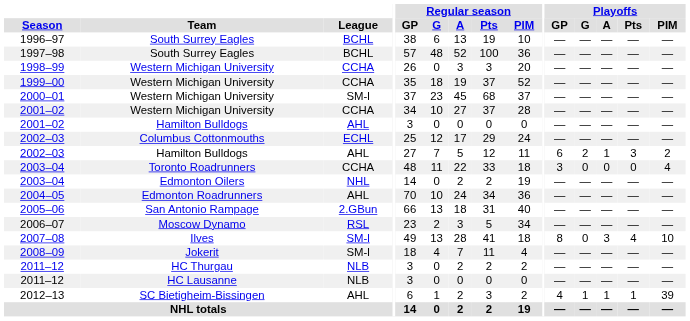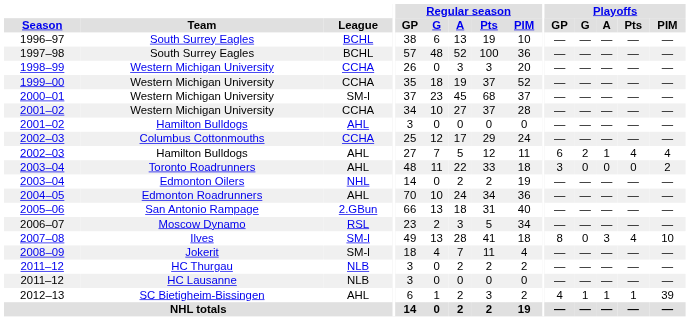 <table border="0" cellpadding="1" cellspacing="0" style="text-align:center; width:60em">
 <tr bgcolor="#e0e0e0">
 <th colspan="3" bgcolor="#ffffff"></th>
 <th rowspan="99" bgcolor="#ffffff"></th>
 <th colspan="5"><a href='#'>Regular season</a></th>
 <th rowspan="99" bgcolor="#ffffff"></th>
 <th colspan="5"><a href='#'>Playoffs</a></th>
 </tr>
 <tr bgcolor="#e0e0e0">
 <th><a href='#'>Season</a></th>
 <th>Team</th>
 <th>League</th>
 <th>GP</th>
 <th><a href='#'>G</a></th>
 <th><a href='#'>A</a></th>
 <th><a href='#'>Pts</a></th>
 <th><a href='#'>PIM</a></th>
 <th>GP</th>
 <th>G</th>
 <th>A</th>
 <th>Pts</th>
 <th>PIM</th>
 </tr>
 <tr ALIGN="center">
 <td>1996–97</td>
 <td><a href='#'>South Surrey Eagles</a></td>
 <td><a href='#'>BCHL</a></td>
 <td>38</td>
 <td>6</td>
 <td>13</td>
 <td>19</td>
 <td>10</td>
 <td>—</td>
 <td>—</td>
 <td>—</td>
 <td>—</td>
 <td>—</td>
 </tr>
 <tr ALIGN="center" bgcolor="#f0f0f0">
 <td>1997–98</td>
 <td>South Surrey Eagles</td>
 <td>BCHL</td>
 <td>57</td>
 <td>48</td>
 <td>52</td>
 <td>100</td>
 <td>36</td>
 <td>—</td>
 <td>—</td>
 <td>—</td>
 <td>—</td>
 <td>—</td>
 </tr>
 <tr ALIGN="center">
 <td><a href='#'>1998–99</a></td>
 <td><a href='#'>Western Michigan University</a></td>
 <td><a href='#'>CCHA</a></td>
 <td>26</td>
 <td>0</td>
 <td>3</td>
 <td>3</td>
 <td>20</td>
 <td>—</td>
 <td>—</td>
 <td>—</td>
 <td>—</td>
 <td>—</td>
 </tr>
 <tr ALIGN="center" bgcolor="#f0f0f0">
 <td><a href='#'>1999–00</a></td>
 <td>Western Michigan University</td>
 <td>CCHA</td>
 <td>35</td>
 <td>18</td>
 <td>19</td>
 <td>37</td>
 <td>52</td>
 <td>—</td>
 <td>—</td>
 <td>—</td>
 <td>—</td>
 <td>—</td>
 </tr>
 <tr ALIGN="center">
 <td><a href='#'>2000–01</a></td>
 <td>Western Michigan University</td>
 <td>SM-l</td>
 <td>37</td>
 <td>23</td>
 <td>45</td>
 <td>68</td>
 <td>37</td>
 <td>—</td>
 <td>—</td>
 <td>—</td>
 <td>—</td>
 <td>—</td>
 </tr>
 <tr ALIGN="center" bgcolor="#f0f0f0">
 <td><a href='#'>2001–02</a></td>
 <td>Western Michigan University</td>
 <td>CCHA</td>
 <td>34</td>
 <td>10</td>
 <td>27</td>
 <td>37</td>
 <td>28</td>
 <td>—</td>
 <td>—</td>
 <td>—</td>
 <td>—</td>
 <td>—</td>
 </tr>
 <tr ALIGN="center">
 <td><a href='#'>2001–02</a></td>
 <td><a href='#'>Hamilton Bulldogs</a></td>
 <td><a href='#'>AHL</a></td>
 <td>3</td>
 <td>0</td>
 <td>0</td>
 <td>0</td>
 <td>0</td>
 <td>—</td>
 <td>—</td>
 <td>—</td>
 <td>—</td>
 <td>—</td>
 </tr>
 <tr ALIGN="center"   bgcolor="#f0f0f0">
 <td><a href='#'>2002–03</a></td>
 <td><a href='#'>Columbus Cottonmouths</a></td>
-<td><a href='#'>ECHL</a></td>
+<td><a href='#'>CCHA</a></td>
 <td>25</td>
 <td>12</td>
 <td>17</td>
 <td>29</td>
 <td>24</td>
 <td>—</td>
 <td>—</td>
 <td>—</td>
 <td>—</td>
 <td>—</td>
 </tr>
 <tr ALIGN="center">
 <td><a href='#'>2002–03</a></td>
 <td>Hamilton Bulldogs</td>
 <td>AHL</td>
 <td>27</td>
 <td>7</td>
 <td>5</td>
 <td>12</td>
 <td>11</td>
 <td>6</td>
 <td>2</td>
 <td>1</td>
-<td>3</td>
-<td>2</td>
+<td>4</td>
+<td>4</td>
 </tr>
 <tr ALIGN="center" bgcolor="#f0f0f0">
 <td><a href='#'>2003–04</a></td>
 <td><a href='#'>Toronto Roadrunners</a></td>
-<td>CCHA</td>
+<td>AHL</td>
 <td>48</td>
 <td>11</td>
 <td>22</td>
 <td>33</td>
 <td>18</td>
 <td>3</td>
 <td>0</td>
 <td>0</td>
 <td>0</td>
-<td>4</td>
+<td>2</td>
 </tr>
 <tr ALIGN="center">
 <td><a href='#'>2003–04</a></td>
 <td><a href='#'>Edmonton Oilers</a></td>
 <td><a href='#'>NHL</a></td>
 <td>14</td>
 <td>0</td>
 <td>2</td>
 <td>2</td>
 <td>19</td>
 <td>—</td>
 <td>—</td>
 <td>—</td>
 <td>—</td>
 <td>—</td>
 </tr>
 <tr ALIGN="center"   bgcolor="#f0f0f0">
 <td><a href='#'>2004–05</a></td>
 <td><a href='#'>Edmonton Roadrunners</a></td>
 <td>AHL</td>
 <td>70</td>
 <td>10</td>
 <td>24</td>
 <td>34</td>
 <td>36</td>
 <td>—</td>
 <td>—</td>
 <td>—</td>
 <td>—</td>
 <td>—</td>
 </tr>
 <tr ALIGN="center">
 <td><a href='#'>2005–06</a></td>
 <td><a href='#'>San Antonio Rampage</a></td>
 <td><a href='#'>2.GBun</a></td>
 <td>66</td>
 <td>13</td>
 <td>18</td>
 <td>31</td>
 <td>40</td>
 <td>—</td>
 <td>—</td>
 <td>—</td>
 <td>—</td>
 <td>—</td>
 </tr>
 <tr ALIGN="center"  bgcolor="#f0f0f0">
 <td>2006–07</td>
 <td><a href='#'>Moscow Dynamo</a></td>
 <td><a href='#'>RSL</a></td>
 <td>23</td>
 <td>2</td>
 <td>3</td>
 <td>5</td>
 <td>34</td>
 <td>—</td>
 <td>—</td>
 <td>—</td>
 <td>—</td>
 <td>—</td>
 </tr>
 <tr ALIGN="center">
 <td><a href='#'>2007–08</a></td>
 <td><a href='#'>Ilves</a></td>
 <td><a href='#'>SM-l</a></td>
 <td>49</td>
 <td>13</td>
 <td>28</td>
 <td>41</td>
 <td>18</td>
 <td>8</td>
 <td>0</td>
 <td>3</td>
 <td>4</td>
 <td>10</td>
 </tr>
 <tr ALIGN="center"  bgcolor="#f0f0f0">
 <td><a href='#'>2008–09</a></td>
 <td><a href='#'>Jokerit</a></td>
 <td>SM-l</td>
 <td>18</td>
 <td>4</td>
 <td>7</td>
 <td>11</td>
 <td>4</td>
 <td>—</td>
 <td>—</td>
 <td>—</td>
 <td>—</td>
 <td>—</td>
 </tr>
 <tr ALIGN="center">
 <td><a href='#'>2011–12</a></td>
 <td><a href='#'>HC Thurgau</a></td>
 <td><a href='#'>NLB</a></td>
 <td>3</td>
 <td>0</td>
 <td>2</td>
 <td>2</td>
 <td>2</td>
 <td>—</td>
 <td>—</td>
 <td>—</td>
 <td>—</td>
 <td>—</td>
 </tr>
 <tr ALIGN="center"  bgcolor="#f0f0f0">
 <td>2011–12</td>
 <td><a href='#'>HC Lausanne</a></td>
 <td>NLB</td>
 <td>3</td>
 <td>0</td>
 <td>0</td>
 <td>0</td>
 <td>0</td>
 <td>—</td>
 <td>—</td>
 <td>—</td>
 <td>—</td>
 <td>—</td>
 </tr>
 <tr ALIGN="center">
 <td>2012–13</td>
 <td><a href='#'>SC Bietigheim-Bissingen</a></td>
 <td>AHL</td>
 <td>6</td>
 <td>1</td>
 <td>2</td>
 <td>3</td>
 <td>2</td>
 <td>4</td>
 <td>1</td>
 <td>1</td>
 <td>1</td>
 <td>39</td>
 </tr>
 <tr bgcolor="#e0e0e0">
 <th colspan="3">NHL totals</th>
 <th>14</th>
 <th>0</th>
 <th>2</th>
 <th>2</th>
 <th>19</th>
 <th>—</th>
 <th>—</th>
 <th>—</th>
 <th>—</th>
 <th>—</th>
 </tr>
 </table>
